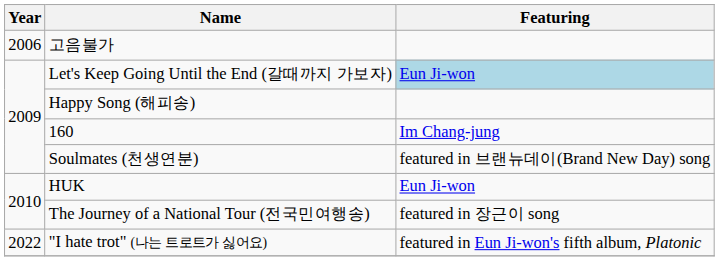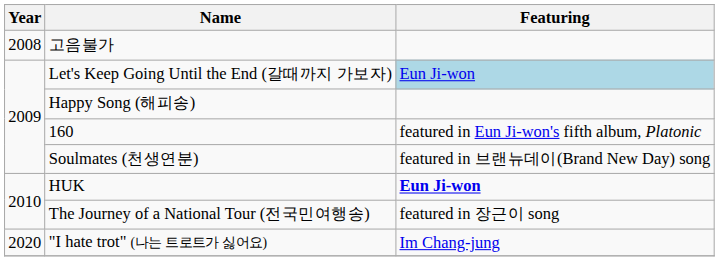 <table class="wikitable">
 <tr>
 <th>Year</th>
 <th>Name</th>
 <th>Featuring</th>
 </tr>
 <tr>
-<td>2006</td>
+<td>2008</td>
 <td>고음불가</td>
 <td></td>
 </tr>
 <tr>
 <td rowspan="4">2009</td>
 <td>Let's Keep Going Until the End (갈때까지 가보자)</td>
 <td style="background: lightblue;"><a href='#'>Eun Ji-won</a></td>
 </tr>
 <tr>
 <td>Happy Song (해피송)</td>
 <td></td>
 </tr>
 <tr>
 <td>160</td>
-<td><a href='#'>Im Chang-jung</a></td>
+<td>featured in <a href='#'>Eun Ji-won's</a> fifth album, <em>Platonic</em></td>
 </tr>
 <tr>
 <td>Soulmates (천생연분)</td>
 <td>featured in 브랜뉴데이(Brand New Day) song</td>
 </tr>
 <tr>
 <td rowspan="2">2010</td>
 <td>HUK</td>
-<td><a href='#'>Eun Ji-won</a></td>
+<td><strong><a href='#'>Eun Ji-won</a></strong></td>
 </tr>
 <tr>
 <td>The Journey of a National Tour (전국민여행송)</td>
 <td>featured in 장근이 song </td>
 </tr>
 <tr>
-<td>2022</td>
+<td>2020</td>
 <td>"I hate trot" <small>(나는 트로트가 싫어요)</small></td>
-<td>featured in <a href='#'>Eun Ji-won's</a> fifth album, <em>Platonic</em></td>
+<td><a href='#'>Im Chang-jung</a></td>
 </tr>
 <tr>
 </tr>
 </table>
